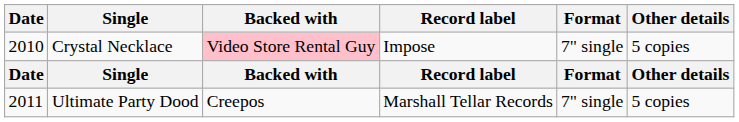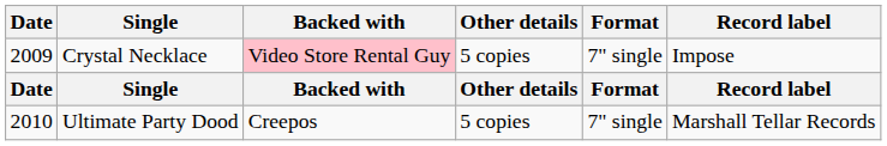 <table class="wikitable">
 <tr>
 <th>Date</th>
 <th>Single</th>
 <th>Backed with</th>
+<th>Other details</th>
+<th>Format</th>
 <th>Record label</th>
-<th>Format</th>
-<th>Other details</th>
 </tr>
 <tr>
-<td>2010</td>
+<td>2009</td>
 <td>Crystal Necklace</td>
 <td style="background: pink;">Video Store Rental Guy</td>
+<td>5 copies</td>
+<td style="text-align:center;">7" single</td>
 <td>Impose</td>
-<td style="text-align:center;">7" single</td>
-<td>5 copies</td>
 </tr>
 <tr>
 <th>Date</th>
 <th>Single</th>
 <th>Backed with</th>
+<th>Other details</th>
+<th>Format</th>
 <th>Record label</th>
-<th>Format</th>
-<th>Other details</th>
 </tr>
 <tr>
-<td>2011</td>
+<td>2010</td>
 <td>Ultimate Party Dood</td>
 <td>Creepos</td>
+<td>5 copies</td>
+<td style="text-align:center;">7" single</td>
 <td>Marshall Tellar Records</td>
-<td style="text-align:center;">7" single</td>
-<td>5 copies</td>
 </tr>
 </table>
